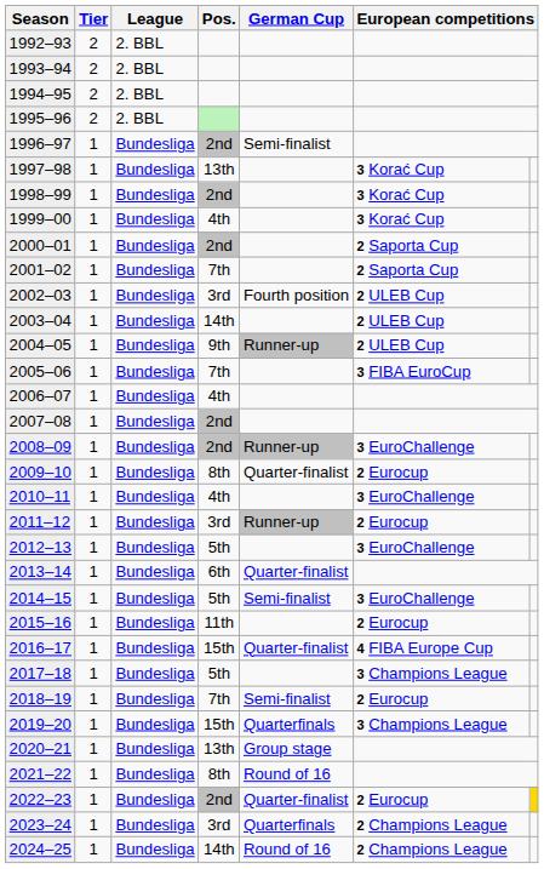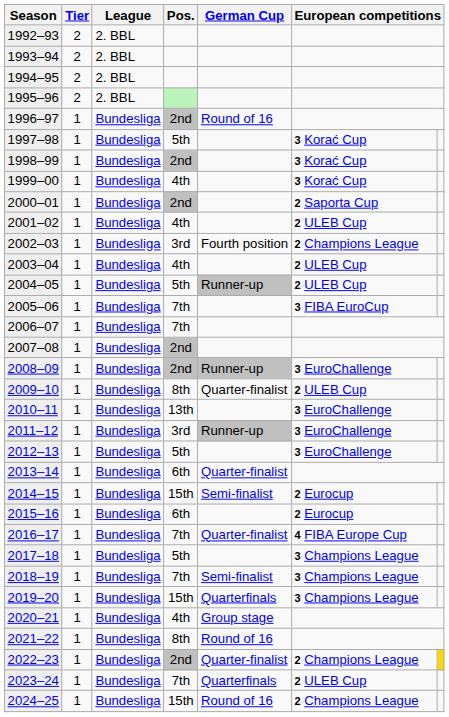 <table class="wikitable" style="font-size:85%;">
 <tr>
 <th>Season</th>
 <th><a href='#'>Tier</a></th>
 <th>League</th>
 <th>Pos.</th>
 <th><a href='#'>German Cup</a></th>
 <th colspan=2>European competitions</th>
 </tr>
 <tr>
 <td style="background:#efefef;">1992–93</td>
 <td align="center">2</td>
 <td>2. BBL</td>
 <td align="center"></td>
 <td></td>
 <td colspan=2></td>
 </tr>
 <tr>
 <td style="background:#efefef;">1993–94</td>
 <td align="center">2</td>
 <td>2. BBL</td>
 <td align="center"></td>
 <td></td>
 <td colspan=2></td>
 </tr>
 <tr>
 <td style="background:#efefef;">1994–95</td>
 <td align="center">2</td>
 <td>2. BBL</td>
 <td align="center"></td>
 <td></td>
 <td colspan=2></td>
 </tr>
 <tr>
 <td style="background:#efefef;">1995–96</td>
 <td align="center">2</td>
 <td>2. BBL</td>
 <td style="background:#BBF3BB" align="center"></td>
 <td></td>
 <td colspan=2></td>
 </tr>
 <tr>
 <td style="background:#efefef;">1996–97</td>
 <td align="center">1</td>
 <td><a href='#'>Bundesliga</a></td>
 <td style="background:silver" align="center">2nd</td>
-<td>Semi-finalist</td>
+<td><a href='#'>Round of 16</a></td>
 <td colspan=2></td>
 </tr>
 <tr>
 <td style="background:#efefef;">1997–98</td>
 <td align="center">1</td>
 <td><a href='#'>Bundesliga</a></td>
-<td align="center">13th</td>
+<td align="center">5th</td>
 <td></td>
 <td><small><strong>3</strong></small> <a href='#'>Korać Cup</a></td>
 <td align=center></td>
 </tr>
 <tr>
 <td style="background:#efefef;">1998–99</td>
 <td align="center">1</td>
 <td><a href='#'>Bundesliga</a></td>
 <td style="background:silver" align="center">2nd</td>
 <td></td>
 <td><small><strong>3</strong></small> <a href='#'>Korać Cup</a></td>
 <td align=center></td>
 </tr>
 <tr>
 <td style="background:#efefef;">1999–00</td>
 <td align="center">1</td>
 <td><a href='#'>Bundesliga</a></td>
 <td align="center">4th</td>
 <td></td>
 <td><small><strong>3</strong></small> <a href='#'>Korać Cup</a></td>
 <td align=center></td>
 </tr>
 <tr>
 <td style="background:#efefef;">2000–01</td>
 <td align="center">1</td>
 <td><a href='#'>Bundesliga</a></td>
 <td style="background:silver" align="center">2nd</td>
 <td></td>
 <td><small><strong>2</strong></small> <a href='#'>Saporta Cup</a></td>
 <td align=center></td>
 </tr>
 <tr>
 <td style="background:#efefef;">2001–02</td>
 <td align="center">1</td>
 <td><a href='#'>Bundesliga</a></td>
-<td align="center">7th</td>
+<td align="center">4th</td>
 <td></td>
-<td><small><strong>2</strong></small> <a href='#'>Saporta Cup</a></td>
+<td><small><strong>2</strong></small> <a href='#'>ULEB Cup</a></td>
 <td align=center></td>
 </tr>
 <tr>
 <td style="background:#efefef;">2002–03</td>
 <td align="center">1</td>
 <td><a href='#'>Bundesliga</a></td>
 <td align="center">3rd</td>
 <td>Fourth position</td>
-<td><small><strong>2</strong></small> <a href='#'>ULEB Cup</a></td>
+<td><small><strong>2</strong></small> <a href='#'>Champions League</a></td>
 <td align=center></td>
 </tr>
 <tr>
 <td style="background:#efefef;">2003–04</td>
 <td align="center">1</td>
 <td><a href='#'>Bundesliga</a></td>
-<td align="center">14th</td>
+<td align="center">4th</td>
 <td></td>
 <td><small><strong>2</strong></small> <a href='#'>ULEB Cup</a></td>
 <td align=center></td>
 </tr>
 <tr>
 <td style="background:#efefef;">2004–05</td>
 <td align="center">1</td>
 <td><a href='#'>Bundesliga</a></td>
-<td align="center">9th</td>
+<td align="center">5th</td>
 <td bgcolor=silver>Runner-up</td>
 <td><small><strong>2</strong></small> <a href='#'>ULEB Cup</a></td>
 <td align=center></td>
 </tr>
 <tr>
 <td style="background:#efefef;">2005–06</td>
 <td align="center">1</td>
 <td><a href='#'>Bundesliga</a></td>
 <td align="center">7th</td>
 <td></td>
 <td><small><strong>3</strong></small> <a href='#'>FIBA EuroCup</a></td>
 <td align=center></td>
 </tr>
 <tr>
 <td style="background:#efefef;">2006–07</td>
 <td align="center">1</td>
 <td><a href='#'>Bundesliga</a></td>
-<td align="center">4th</td>
+<td align="center">7th</td>
 <td></td>
 <td colspan=2></td>
 </tr>
 <tr>
 <td style="background:#efefef;">2007–08</td>
 <td align="center">1</td>
 <td><a href='#'>Bundesliga</a></td>
 <td style="background:silver" align="center">2nd</td>
 <td></td>
 <td colspan=2></td>
 </tr>
 <tr>
 <td style="background:#efefef;"><a href='#'>2008–09</a></td>
 <td align="center">1</td>
 <td><a href='#'>Bundesliga</a></td>
 <td style="background:silver" align="center">2nd</td>
 <td bgcolor=silver>Runner-up</td>
 <td><small><strong>3</strong></small> <a href='#'>EuroChallenge</a></td>
 <td align=center></td>
 </tr>
 <tr>
 <td style="background:#efefef;"><a href='#'>2009–10</a></td>
 <td align="center">1</td>
 <td><a href='#'>Bundesliga</a></td>
 <td align="center">8th</td>
 <td>Quarter-finalist</td>
-<td><small><strong>2</strong></small> <a href='#'>Eurocup</a></td>
+<td><small><strong>2</strong></small> <a href='#'>ULEB Cup</a></td>
 <td align=center></td>
 </tr>
 <tr>
 <td style="background:#efefef;"><a href='#'>2010–11</a></td>
 <td align="center">1</td>
 <td><a href='#'>Bundesliga</a></td>
-<td align="center">4th</td>
+<td align="center">13th</td>
 <td></td>
 <td><small><strong>3</strong></small> <a href='#'>EuroChallenge</a></td>
 <td align=center></td>
 </tr>
 <tr>
 <td style="background:#efefef;"><a href='#'>2011–12</a></td>
 <td align="center">1</td>
 <td><a href='#'>Bundesliga</a></td>
 <td align="center">3rd</td>
 <td bgcolor=silver>Runner-up</td>
-<td><small><strong>2</strong></small> <a href='#'>Eurocup</a></td>
+<td><small><strong>3</strong></small> <a href='#'>EuroChallenge</a></td>
 <td align=center></td>
 </tr>
 <tr>
 <td style="background:#efefef;"><a href='#'>2012–13</a></td>
 <td align="center">1</td>
 <td><a href='#'>Bundesliga</a></td>
 <td align="center">5th</td>
 <td></td>
 <td><small><strong>3</strong></small> <a href='#'>EuroChallenge</a></td>
 <td align=center></td>
 </tr>
 <tr>
 <td style="background:#efefef;"><a href='#'>2013–14</a></td>
 <td align="center">1</td>
 <td><a href='#'>Bundesliga</a></td>
 <td align="center">6th</td>
 <td><a href='#'>Quarter-finalist</a></td>
 <td colspan=2></td>
 </tr>
 <tr>
 <td style="background:#efefef;"><a href='#'>2014–15</a></td>
 <td align="center">1</td>
 <td><a href='#'>Bundesliga</a></td>
-<td align="center">5th</td>
+<td align="center">15th</td>
 <td><a href='#'>Semi-finalist</a></td>
-<td><small><strong>3</strong></small> <a href='#'>EuroChallenge</a></td>
+<td><small><strong>2</strong></small> <a href='#'>Eurocup</a></td>
 <td align=center></td>
 </tr>
 <tr>
 <td style="background:#efefef;"><a href='#'>2015–16</a></td>
 <td align="center">1</td>
 <td><a href='#'>Bundesliga</a></td>
-<td align="center">11th</td>
+<td align="center">6th</td>
 <td></td>
 <td><small><strong>2</strong></small> <a href='#'>Eurocup</a></td>
 <td align=center></td>
 </tr>
 <tr>
 <td style="background:#efefef;"><a href='#'>2016–17</a></td>
 <td align="center">1</td>
 <td><a href='#'>Bundesliga</a></td>
-<td align="center">15th</td>
+<td align="center">7th</td>
 <td><a href='#'>Quarter-finalist</a></td>
 <td><small><strong>4</strong></small> <a href='#'>FIBA Europe Cup</a></td>
 <td align=center></td>
 </tr>
 <tr>
 <td style="background:#efefef;"><a href='#'>2017–18</a></td>
 <td align="center">1</td>
 <td><a href='#'>Bundesliga</a></td>
 <td align="center">5th</td>
 <td></td>
 <td><small><strong>3</strong></small> <a href='#'>Champions League</a></td>
 <td align=center></td>
 </tr>
 <tr>
 <td style="background:#efefef;"><a href='#'>2018–19</a></td>
 <td align="center">1</td>
 <td><a href='#'>Bundesliga</a></td>
 <td align="center">7th</td>
 <td><a href='#'>Semi-finalist</a></td>
-<td><small><strong>2</strong></small> <a href='#'>Eurocup</a></td>
+<td><small><strong>3</strong></small> <a href='#'>Champions League</a></td>
 <td align=center></td>
 </tr>
 <tr>
 <td style="background:#efefef;"><a href='#'>2019–20</a></td>
 <td align="center">1</td>
 <td><a href='#'>Bundesliga</a></td>
 <td align="center">15th</td>
 <td><a href='#'>Quarterfinals</a></td>
 <td><small><strong>3</strong></small> <a href='#'>Champions League</a></td>
 <td align=center></td>
 </tr>
 <tr>
 <td style="background:#efefef;"><a href='#'>2020–21</a></td>
 <td align="center">1</td>
 <td><a href='#'>Bundesliga</a></td>
-<td align="center">13th</td>
+<td align="center">4th</td>
 <td><a href='#'>Group stage</a></td>
 <td colspan=2></td>
 </tr>
 <tr>
 <td style="background:#efefef;"><a href='#'>2021–22</a></td>
 <td align="center">1</td>
 <td><a href='#'>Bundesliga</a></td>
 <td align="center">8th</td>
 <td><a href='#'>Round of 16</a></td>
 <td colspan=2></td>
 </tr>
 <tr>
 <td style="background:#efefef;"><a href='#'>2022–23</a></td>
 <td align="center">1</td>
 <td><a href='#'>Bundesliga</a></td>
 <td style="background:silver" align="center">2nd</td>
 <td><a href='#'>Quarter-finalist</a></td>
-<td><small><strong>2</strong></small> <a href='#'>Eurocup</a></td>
+<td><small><strong>2</strong></small> <a href='#'>Champions League</a></td>
 <td align=center bgcolor=gold></td>
 </tr>
 <tr>
 <td style="background:#efefef;"><a href='#'>2023–24</a></td>
 <td align="center">1</td>
 <td><a href='#'>Bundesliga</a></td>
-<td align="center">3rd</td>
+<td align="center">7th</td>
 <td><a href='#'>Quarterfinals</a></td>
-<td><small><strong>2</strong></small> <a href='#'>Champions League</a></td>
+<td><small><strong>2</strong></small> <a href='#'>ULEB Cup</a></td>
 <td align=center></td>
 </tr>
 <tr>
 <td style="background:#efefef;"><a href='#'>2024–25</a></td>
 <td align="center">1</td>
 <td><a href='#'>Bundesliga</a></td>
-<td align="center">14th</td>
+<td align="center">15th</td>
 <td><a href='#'>Round of 16</a></td>
 <td><small><strong>2</strong></small> <a href='#'>Champions League</a></td>
 <td align=center></td>
 </tr>
 </table>
